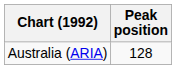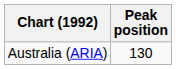 <table class="wikitable">
 <tr>
 <th align="left">Chart (1992)</th>
 <th align="left">Peak<br>position</th>
 </tr>
 <tr>
 <td align="left">Australia (<a href='#'>ARIA</a>)</td>
-<td style="text-align:center;">128</td>
+<td style="text-align:center;">130</td>
 </tr>
 </table>
